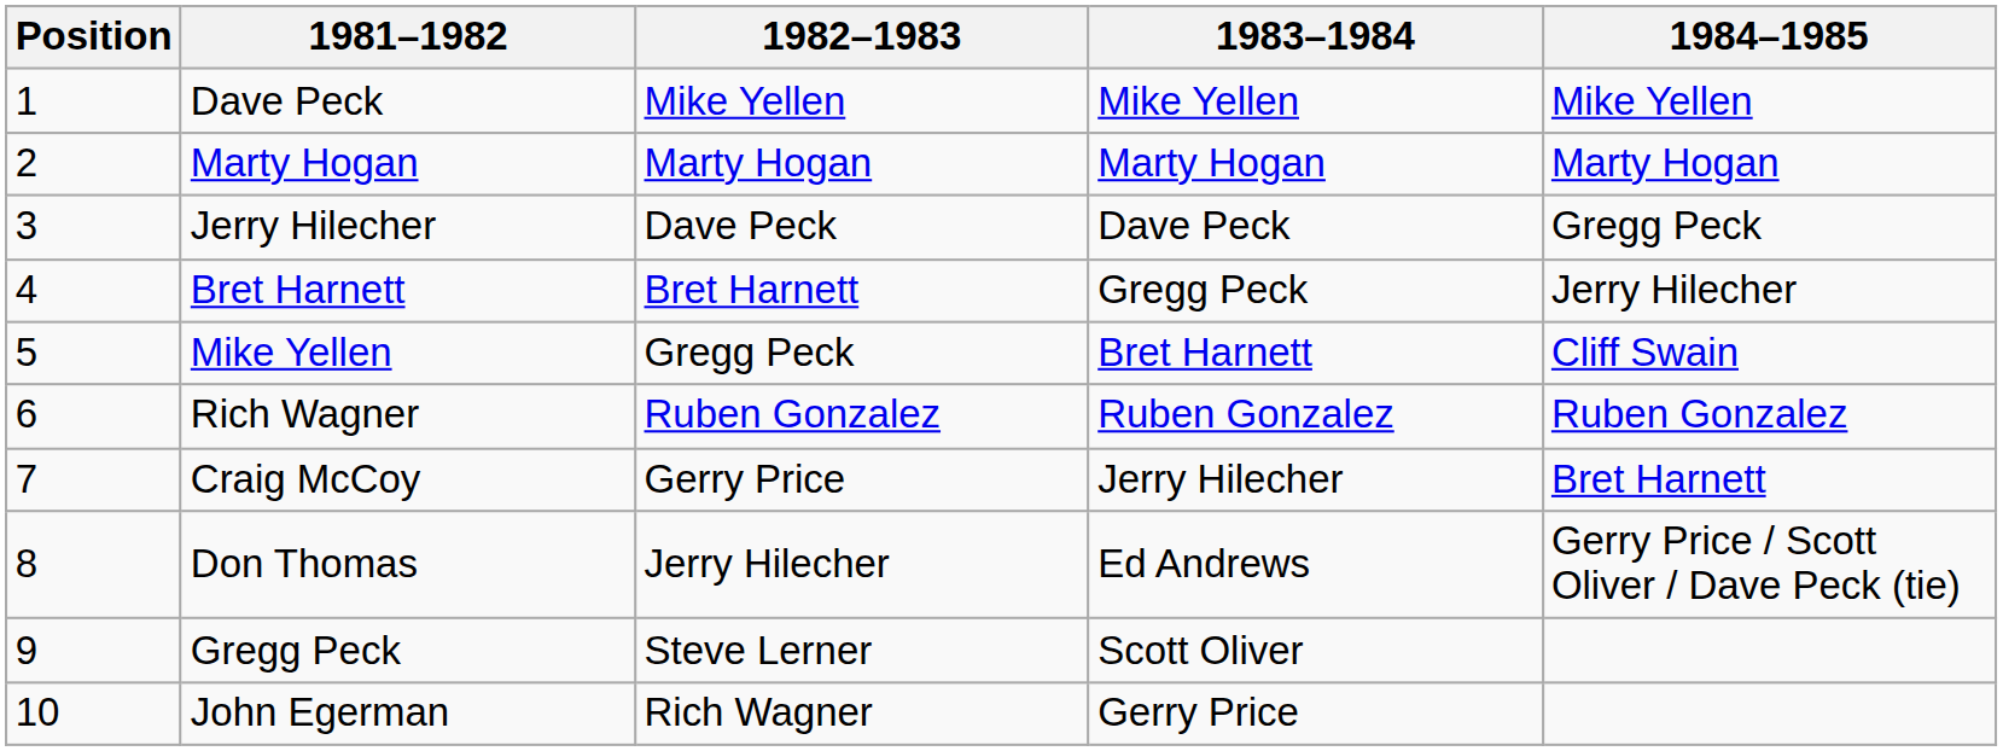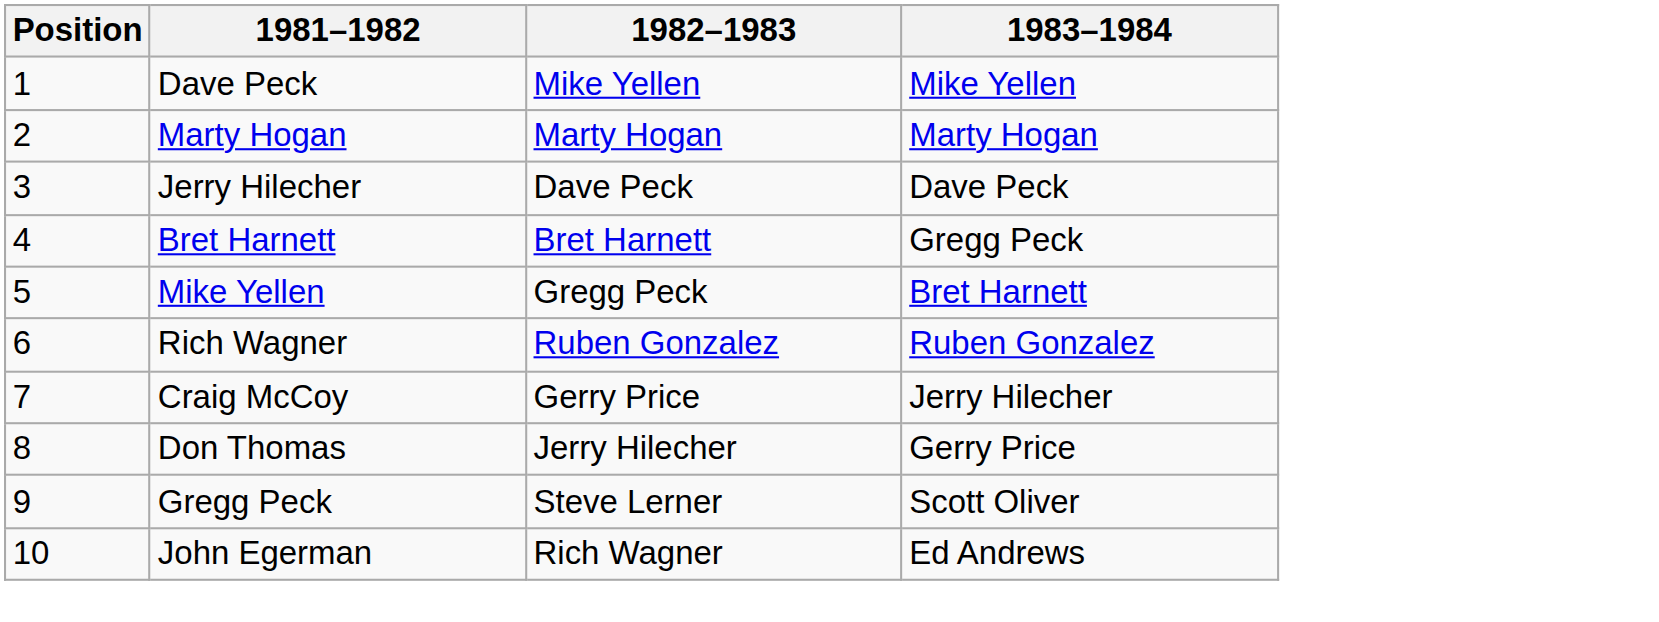 <table class="wikitable" border="1">
 <tr>
 <th>Position</th>
 <th width="175">1981–1982</th>
 <th width="175">1982–1983</th>
 <th width="175">1983–1984</th>
-<th width="175">1984–1985</th>
 </tr>
 <tr>
 <td>1</td>
 <td> Dave Peck</td>
 <td> <a href='#'>Mike Yellen</a></td>
 <td> <a href='#'>Mike Yellen</a></td>
-<td> <a href='#'>Mike Yellen</a></td>
 </tr>
 <tr>
 <td>2</td>
-<td> <a href='#'>Marty Hogan</a></td>
 <td> <a href='#'>Marty Hogan</a></td>
 <td> <a href='#'>Marty Hogan</a></td>
 <td> <a href='#'>Marty Hogan</a></td>
 </tr>
 <tr>
 <td>3</td>
 <td> Jerry Hilecher</td>
 <td> Dave Peck</td>
 <td> Dave Peck</td>
-<td> Gregg Peck</td>
 </tr>
 <tr>
 <td>4</td>
 <td> <a href='#'>Bret Harnett</a></td>
 <td> <a href='#'>Bret Harnett</a></td>
 <td> Gregg Peck</td>
-<td> Jerry Hilecher</td>
 </tr>
 <tr>
 <td>5</td>
 <td> <a href='#'>Mike Yellen</a></td>
 <td> Gregg Peck</td>
 <td> <a href='#'>Bret Harnett</a></td>
-<td> <a href='#'>Cliff Swain</a></td>
 </tr>
 <tr>
 <td>6</td>
 <td> Rich Wagner</td>
-<td> <a href='#'>Ruben Gonzalez</a></td>
 <td> <a href='#'>Ruben Gonzalez</a></td>
 <td> <a href='#'>Ruben Gonzalez</a></td>
 </tr>
 <tr>
 <td>7</td>
 <td> Craig McCoy</td>
 <td> Gerry Price</td>
 <td> Jerry Hilecher</td>
-<td> <a href='#'>Bret Harnett</a></td>
 </tr>
 <tr>
 <td>8</td>
 <td> Don Thomas</td>
 <td> Jerry Hilecher</td>
-<td> Ed Andrews</td>
-<td> Gerry Price / Scott Oliver / Dave Peck (tie)</td>
+<td> Gerry Price</td>
 </tr>
 <tr>
 <td>9</td>
 <td> Gregg Peck</td>
 <td> Steve Lerner</td>
 <td> Scott Oliver</td>
-<td></td>
 </tr>
 <tr>
 <td>10</td>
 <td> John Egerman</td>
 <td> Rich Wagner</td>
-<td> Gerry Price</td>
-<td></td>
+<td> Ed Andrews</td>
 </tr>
 </table>
